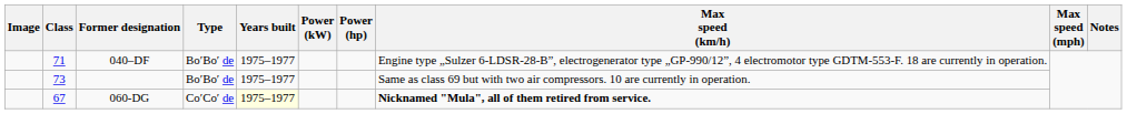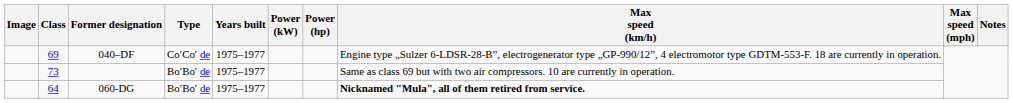 <table class="wikitable" style="text-align:center">
 <tr>
 <th>Image</th>
 <th>Class</th>
 <th>Former designation</th>
 <th>Type</th>
 <th>Years built</th>
 <th>Power<br>(kW)</th>
 <th>Power<br>(hp)</th>
 <th>Max<br>speed<br>(km/h)</th>
 <th>Max<br>speed<br>(mph)</th>
 <th>Notes</th>
 </tr>
 <tr>
 <td></td>
-<td><a href='#'>71</a></td>
+<td><a href='#'>69</a></td>
 <td>040–DF</td>
-<td>Bo′Bo′ <a href='#'>de</a></td>
+<td>Co′Co′ <a href='#'>de</a></td>
 <td>1975–1977</td>
 <td></td>
 <td></td>
 <td align=left>Engine type „Sulzer 6‐LDSR‐28‐B”, electrogenerator type „GP‐990/12”, 4 electromotor type GDTM‐553‐F. 18 are currently in operation.</td>
 </tr>
 <tr>
 <td></td>
 <td><a href='#'>73</a></td>
 <td></td>
 <td>Bo′Bo′ <a href='#'>de</a></td>
 <td>1975–1977</td>
 <td></td>
 <td></td>
 <td align=left>Same as class 69 but with two air compressors. 10 are currently in operation.</td>
 </tr>
 <tr>
 <td></td>
-<td><a href='#'>67</a></td>
+<td><a href='#'>64</a></td>
 <td>060-DG</td>
-<td>Co′Co′ <a href='#'>de</a></td>
-<td style="background: lightyellow;">1975–1977</td>
+<td>Bo′Bo′ <a href='#'>de</a></td>
+<td>1975–1977</td>
 <td></td>
 <td></td>
 <td align=left><strong>Nicknamed "Mula", all of them retired from service.</strong></td>
 </tr>
 </table>
